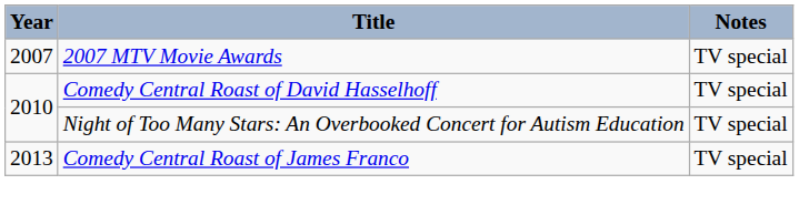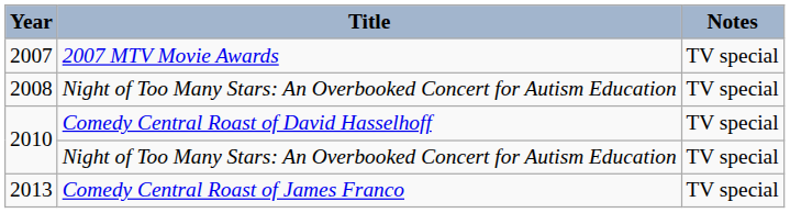 <table class="wikitable">
 <tr>
 <th style="background-color: #A2B5CD;">Year</th>
 <th style="background-color: #A2B5CD;">Title</th>
 <th style="background-color: #A2B5CD;">Notes</th>
 </tr>
 <tr>
 <td>2007</td>
 <td><em><a href='#'>2007 MTV Movie Awards</a></em></td>
+<td>TV special</td>
+</tr>
+<tr>
+<td>2008</td>
+<td><em>Night of Too Many Stars: An Overbooked Concert for Autism Education</em></td>
 <td>TV special</td>
 </tr>
 <tr>
 <td rowspan=2>2010</td>
 <td><em><a href='#'>Comedy Central Roast of David Hasselhoff</a></em></td>
 <td>TV special</td>
 </tr>
 <tr>
 <td><em>Night of Too Many Stars: An Overbooked Concert for Autism Education</em></td>
 <td>TV special</td>
 </tr>
 <tr>
 <td>2013</td>
 <td><em><a href='#'>Comedy Central Roast of James Franco</a></em></td>
 <td>TV special</td>
 </tr>
 </table>
